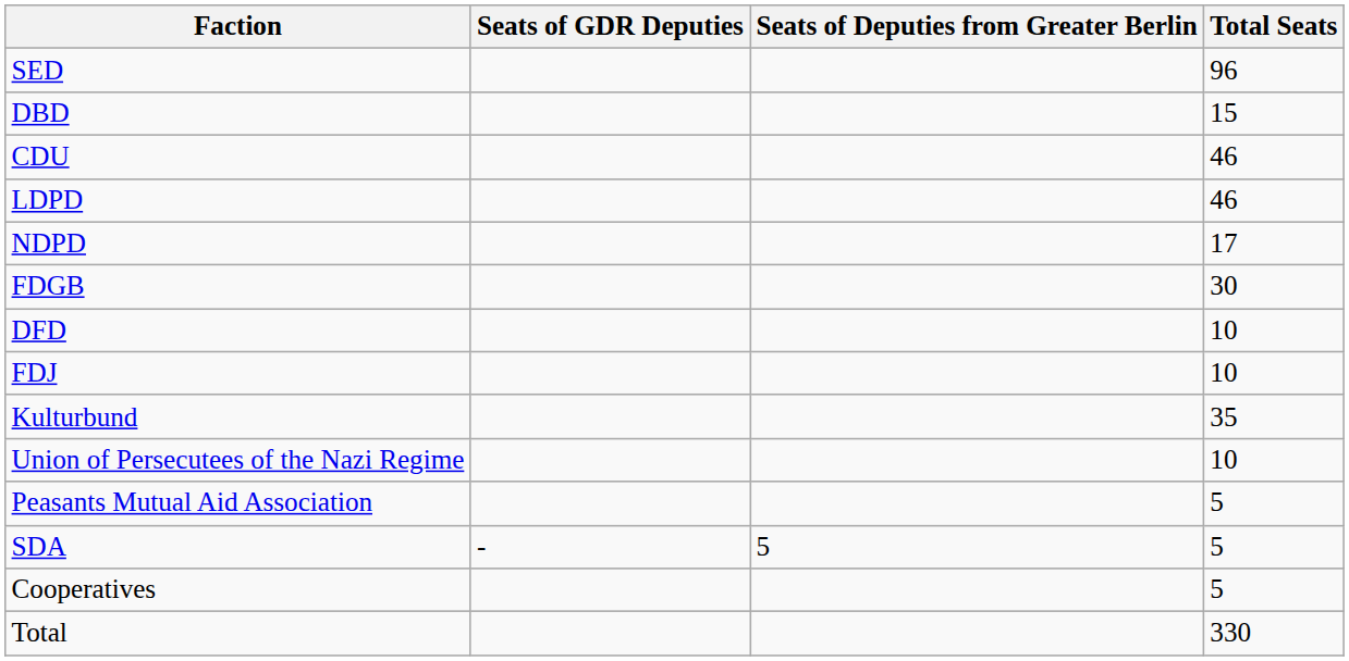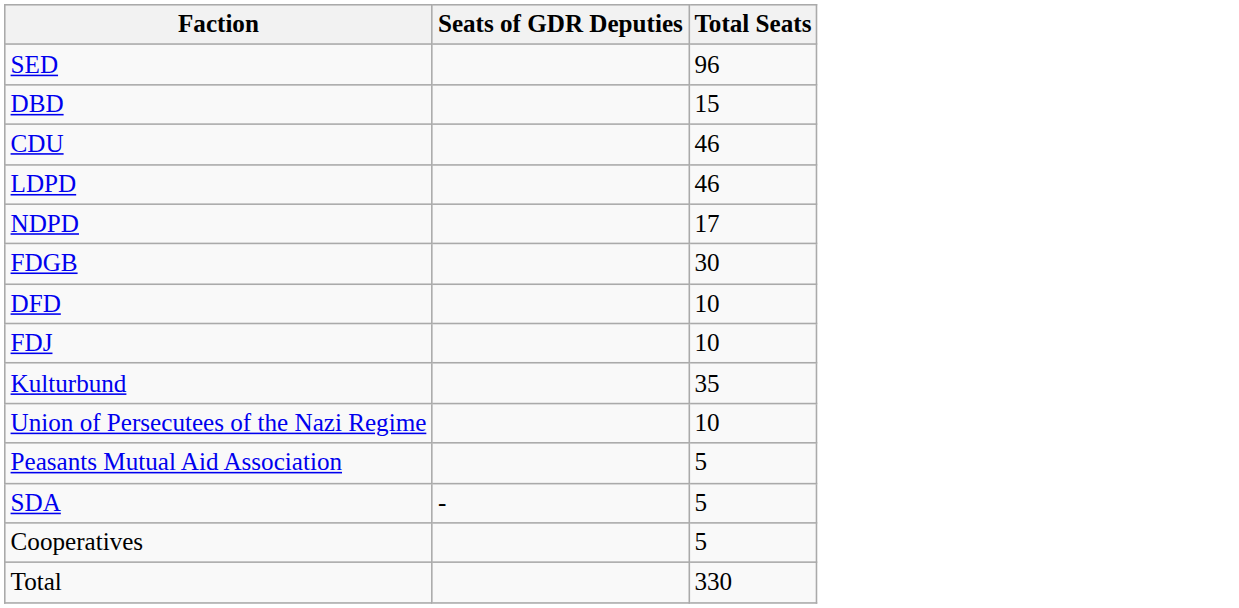 <table class="wikitable">
 <tr>
 <th>Faction</th>
 <th>Seats of GDR Deputies</th>
-<th>Seats of Deputies from Greater Berlin</th>
 <th>Total Seats</th>
 </tr>
 <tr>
 <td><a href='#'>SED</a></td>
-<td></td>
 <td></td>
 <td>96</td>
 </tr>
 <tr>
 <td><a href='#'>DBD</a></td>
 <td></td>
-<td></td>
 <td>15</td>
 </tr>
 <tr>
 <td><a href='#'>CDU</a></td>
-<td></td>
 <td></td>
 <td>46</td>
 </tr>
 <tr>
 <td><a href='#'>LDPD</a></td>
 <td></td>
-<td></td>
 <td>46</td>
 </tr>
 <tr>
 <td><a href='#'>NDPD</a></td>
-<td></td>
 <td></td>
 <td>17</td>
 </tr>
 <tr>
 <td><a href='#'>FDGB</a></td>
 <td></td>
-<td></td>
 <td>30</td>
 </tr>
 <tr>
 <td><a href='#'>DFD</a></td>
-<td></td>
 <td></td>
 <td>10</td>
 </tr>
 <tr>
 <td><a href='#'>FDJ</a></td>
 <td></td>
-<td></td>
 <td>10</td>
 </tr>
 <tr>
 <td><a href='#'>Kulturbund</a></td>
-<td></td>
 <td></td>
 <td>35</td>
 </tr>
 <tr>
 <td><a href='#'>Union of Persecutees of the Nazi Regime</a></td>
 <td></td>
-<td></td>
 <td>10</td>
 </tr>
 <tr>
 <td><a href='#'>Peasants Mutual Aid Association</a></td>
-<td></td>
 <td></td>
 <td>5</td>
 </tr>
 <tr>
 <td><a href='#'>SDA</a></td>
 <td>-</td>
 <td>5</td>
-<td>5</td>
 </tr>
 <tr>
 <td>Cooperatives</td>
-<td></td>
 <td></td>
 <td>5</td>
 </tr>
 <tr>
 <td>Total</td>
 <td></td>
-<td></td>
 <td>330</td>
 </tr>
 </table>
